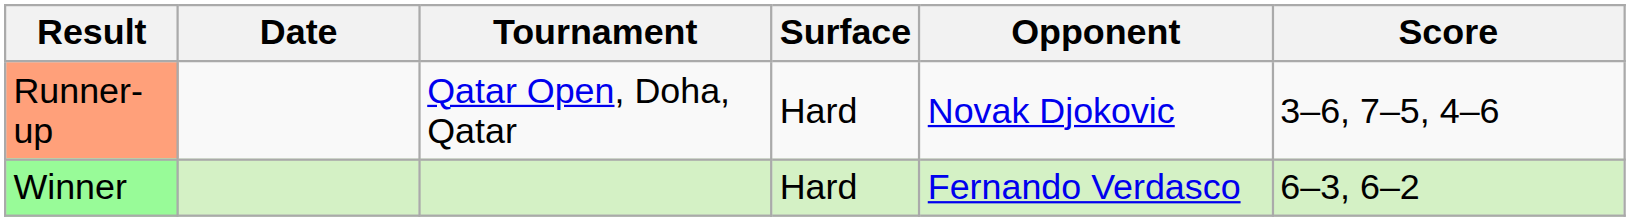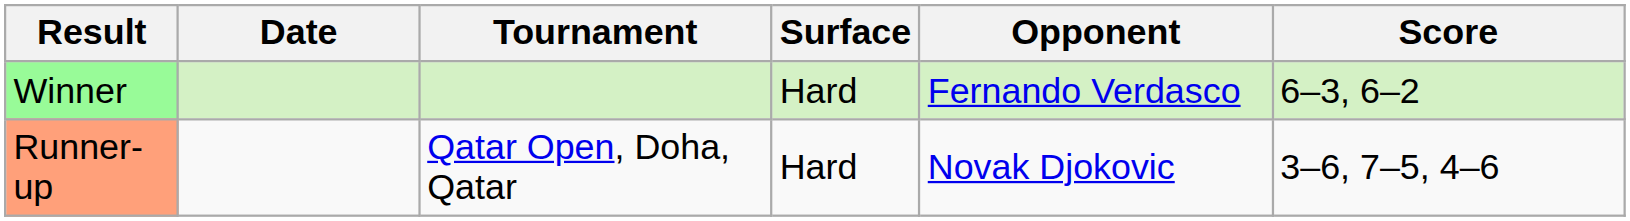 <table class="sortable wikitable">
 <tr>
 <th width=70>Result</th>
 <th width=100>Date</th>
 <th width=150>Tournament</th>
 <th width=50>Surface</th>
 <th width=150>Opponent</th>
 <th width=150>Score</th>
 </tr>
+<tr bgcolor=D4F1C5>
+<td bgcolor=98FB98>Winner</td>
+<td></td>
+<td></td>
+<td>Hard</td>
+<td> <a href='#'>Fernando Verdasco</a></td>
+<td>6–3, 6–2</td>
+</tr>
 <tr>
 <td bgcolor=FFA07A>Runner-up</td>
 <td></td>
 <td><a href='#'>Qatar Open</a>, Doha, Qatar</td>
 <td>Hard</td>
 <td> <a href='#'>Novak Djokovic</a></td>
 <td>3–6, 7–5, 4–6</td>
 </tr>
-<tr bgcolor=D4F1C5>
-<td bgcolor=98FB98>Winner</td>
-<td></td>
-<td></td>
-<td>Hard</td>
-<td> <a href='#'>Fernando Verdasco</a></td>
-<td>6–3, 6–2</td>
-</tr>
 </table>
